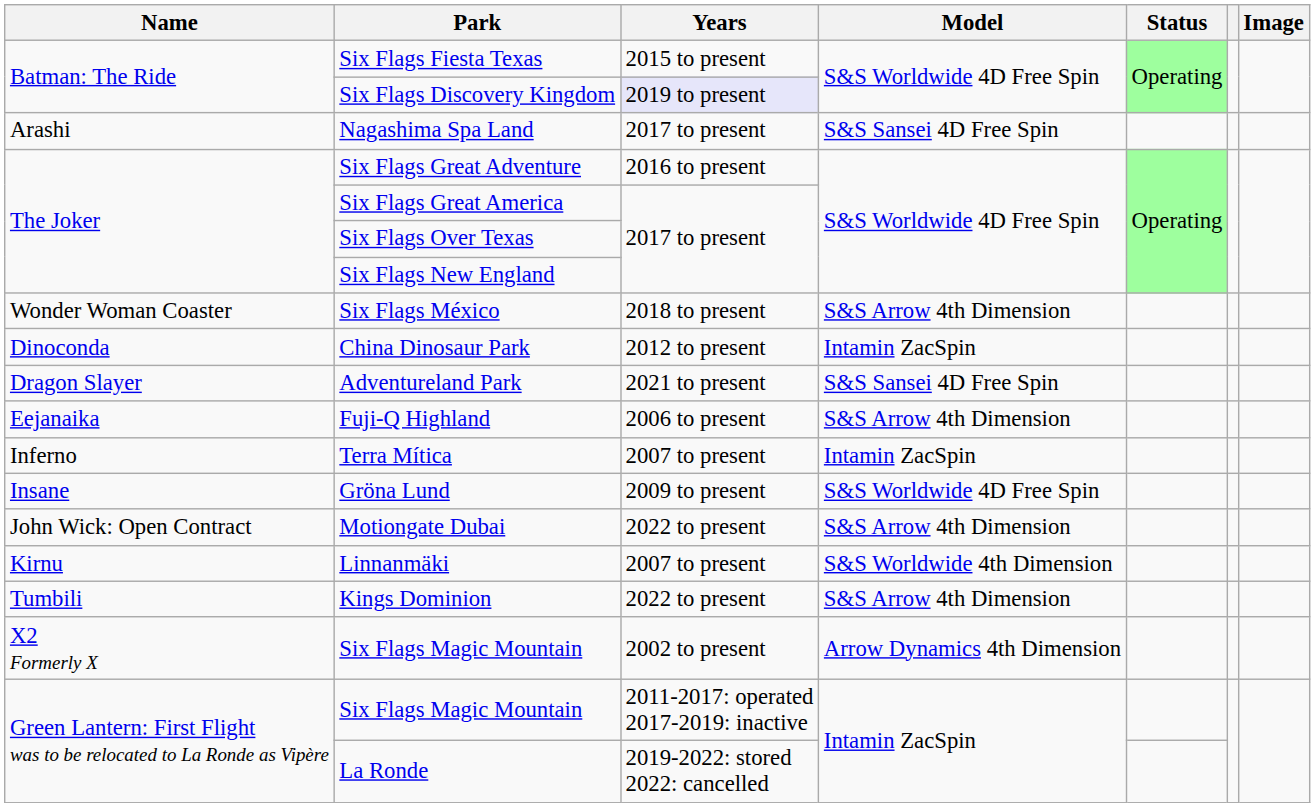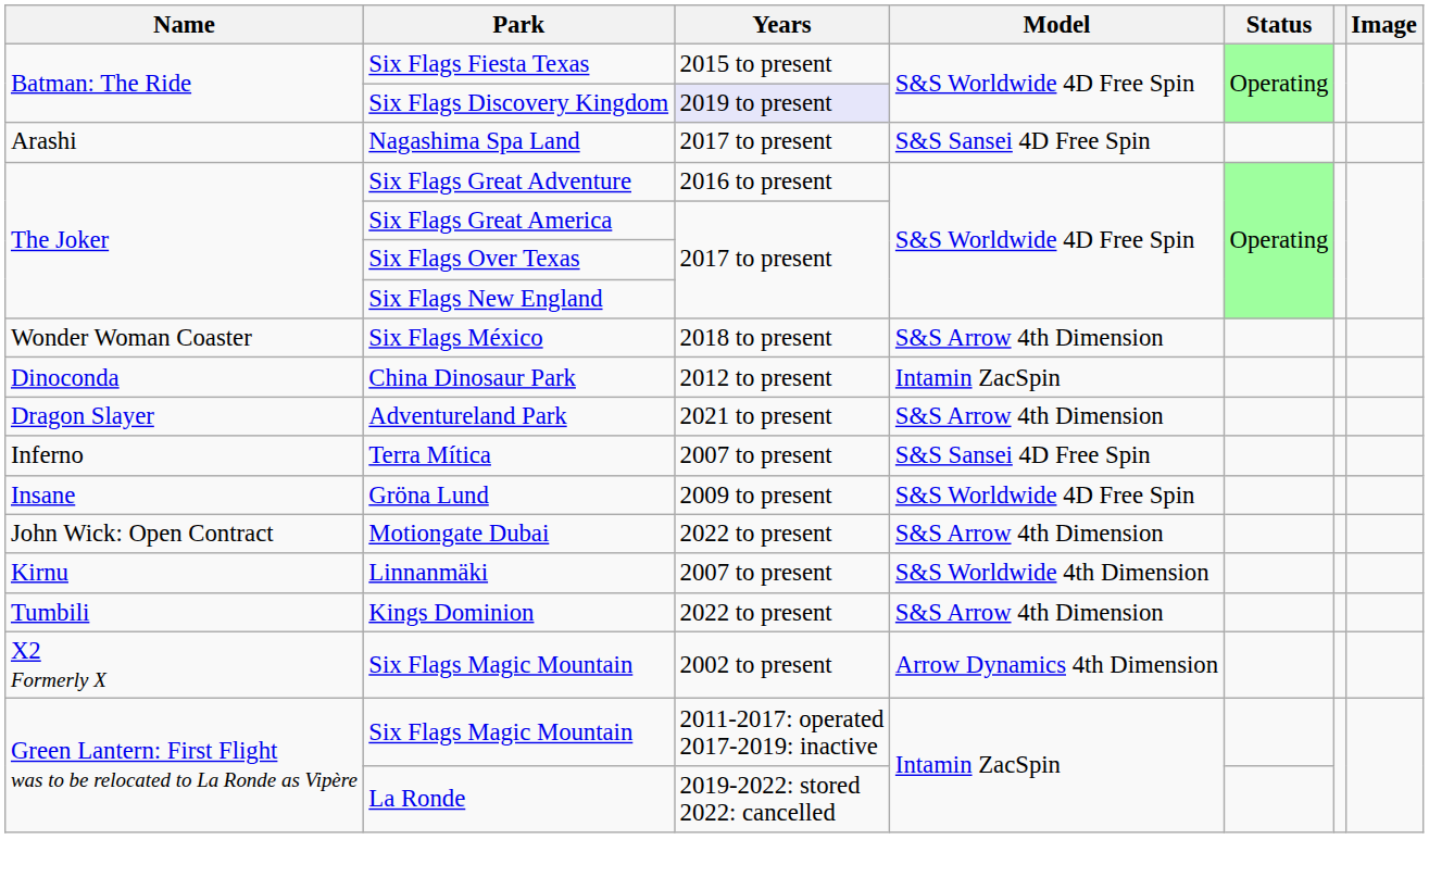 <table class= "wikitable sortable">
 <tr>
 <th>Name</th>
 <th>Park</th>
 <th>Years</th>
 <th>Model</th>
 <th>Status</th>
 <th class="unsortable"></th>
 <th>Image</th>
 </tr>
 <tr>
 <td rowspan=2><a href='#'>Batman: The Ride</a></td>
 <td> <a href='#'>Six Flags Fiesta Texas</a></td>
 <td>2015 to present</td>
 <td rowspan=2><a href='#'>S&S Worldwide</a> 4D Free Spin</td>
 <td rowspan=2 style="background:#9EFF9E;vertical-align:middle;text-align:center;" class="table-yes">Operating</td>
 <td rowspan=2></td>
 <td rowspan=2></td>
 </tr>
 <tr>
 <td> <a href='#'>Six Flags Discovery Kingdom</a></td>
 <td style="background: lavender;">2019 to present</td>
 </tr>
 <tr>
 <td>Arashi</td>
 <td> <a href='#'>Nagashima Spa Land</a></td>
 <td>2017 to present</td>
 <td><a href='#'>S&S Sansei</a> 4D Free Spin</td>
 <td></td>
 <td></td>
 <td></td>
 </tr>
 <tr>
 <td rowspan=4><a href='#'>The Joker</a></td>
 <td> <a href='#'>Six Flags Great Adventure</a></td>
 <td>2016 to present</td>
 <td rowspan=4><a href='#'>S&S Worldwide</a> 4D Free Spin</td>
 <td rowspan=4 style="background:#9EFF9E;vertical-align:middle;text-align:center;" class="table-yes">Operating</td>
 <td rowspan="4"></td>
 <td rowspan=4></td>
 </tr>
 <tr>
 <td> <a href='#'>Six Flags Great America</a></td>
 <td rowspan=3>2017 to present</td>
 </tr>
 <tr>
 <td> <a href='#'>Six Flags Over Texas</a></td>
 </tr>
 <tr>
 <td> <a href='#'>Six Flags New England</a></td>
 </tr>
 <tr>
 <td>Wonder Woman Coaster</td>
 <td> <a href='#'>Six Flags México</a></td>
 <td>2018 to present</td>
 <td><a href='#'>S&S Arrow</a> 4th Dimension</td>
 <td></td>
 <td></td>
 <td></td>
 </tr>
 <tr>
 <td><a href='#'>Dinoconda</a></td>
 <td> <a href='#'>China Dinosaur Park</a></td>
 <td>2012 to present</td>
 <td><a href='#'>Intamin</a> ZacSpin</td>
 <td></td>
 <td></td>
 <td></td>
 </tr>
 <tr>
 <td><a href='#'>Dragon Slayer</a></td>
 <td> <a href='#'>Adventureland Park</a></td>
 <td>2021 to present</td>
-<td><a href='#'>S&S Sansei</a> 4D Free Spin</td>
-<td></td>
-<td></td>
-<td></td>
-</tr>
-<tr>
-<td><a href='#'>Eejanaika</a></td>
-<td> <a href='#'>Fuji-Q Highland</a></td>
-<td>2006 to present</td>
 <td><a href='#'>S&S Arrow</a> 4th Dimension</td>
 <td></td>
 <td></td>
 <td></td>
 </tr>
 <tr>
 <td>Inferno</td>
 <td> <a href='#'>Terra Mítica</a></td>
 <td>2007 to present</td>
-<td><a href='#'>Intamin</a> ZacSpin</td>
+<td><a href='#'>S&S Sansei</a> 4D Free Spin</td>
 <td></td>
 <td></td>
 <td></td>
 </tr>
 <tr>
 <td><a href='#'>Insane</a></td>
 <td> <a href='#'>Gröna Lund</a></td>
 <td>2009 to present</td>
 <td><a href='#'>S&S Worldwide</a> 4D Free Spin</td>
 <td></td>
 <td></td>
 <td></td>
 </tr>
 <tr>
 <td>John Wick: Open Contract</td>
 <td> <a href='#'>Motiongate Dubai</a></td>
 <td>2022 to present</td>
 <td><a href='#'>S&S Arrow</a> 4th Dimension</td>
 <td></td>
 <td></td>
 <td></td>
 </tr>
 <tr>
 <td><a href='#'>Kirnu</a></td>
 <td> <a href='#'>Linnanmäki</a></td>
 <td>2007 to present</td>
 <td><a href='#'>S&S Worldwide</a> 4th Dimension</td>
 <td></td>
 <td></td>
 <td></td>
 </tr>
 <tr>
 <td><a href='#'>Tumbili</a></td>
 <td> <a href='#'>Kings Dominion</a></td>
 <td>2022 to present</td>
 <td><a href='#'>S&S Arrow</a> 4th Dimension</td>
 <td></td>
 <td></td>
 <td></td>
 </tr>
 <tr>
 <td><a href='#'>X2</a><br><small><em>Formerly X</em></small></td>
 <td> <a href='#'>Six Flags Magic Mountain</a></td>
 <td>2002 to present</td>
 <td><a href='#'>Arrow Dynamics</a> 4th Dimension</td>
 <td></td>
 <td></td>
 <td></td>
 </tr>
 <tr>
 <td rowspan=2><a href='#'>Green Lantern: First Flight</a><br><small><em>was to be relocated to La Ronde as Vipère</em></small></td>
 <td> <a href='#'>Six Flags Magic Mountain</a></td>
 <td>2011-2017: operated<br>2017-2019: inactive</td>
 <td rowspan=2><a href='#'>Intamin</a> ZacSpin</td>
 <td></td>
 <td rowspan=2><br><br></td>
 <td rowspan=2></td>
 </tr>
 <tr>
 <td> <a href='#'>La Ronde</a></td>
 <td>2019-2022: stored<br>2022: cancelled</td>
 <td></td>
 </tr>
 </table>
